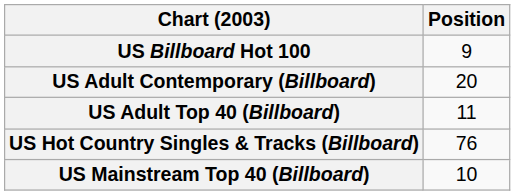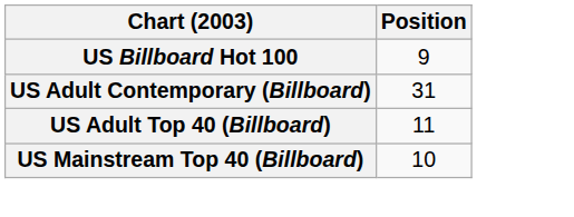 <table class="wikitable sortable plainrowheaders" style="text-align:center">
 <tr>
 <th>Chart (2003)</th>
 <th>Position</th>
 </tr>
 <tr>
 <th scope="row">US <em>Billboard</em> Hot 100</th>
 <td>9</td>
 </tr>
 <tr>
 <th scope="row">US Adult Contemporary (<em>Billboard</em>)</th>
-<td>20</td>
+<td>31</td>
 </tr>
 <tr>
 <th scope="row">US Adult Top 40 (<em>Billboard</em>)</th>
 <td>11</td>
 </tr>
 <tr>
-<th scope="row">US Hot Country Singles & Tracks (<em>Billboard</em>)</th>
-<td>76</td>
-</tr>
-<tr>
 <th scope="row">US Mainstream Top 40 (<em>Billboard</em>)</th>
 <td>10</td>
 </tr>
 </table>
